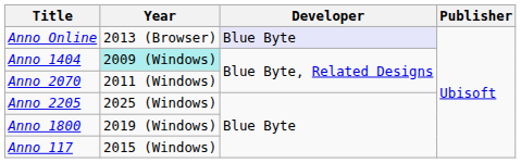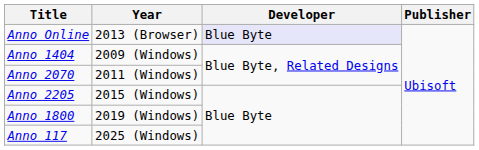 <table class="wikitable sortable">
 <tr>
 <th>Title</th>
 <th>Year</th>
 <th>Developer</th>
 <th>Publisher</th>
 </tr>
 <tr>
 <td><em><a href='#'>Anno Online</a></em></td>
 <td>2013 (Browser)</td>
 <td style="background: lavender;">Blue Byte</td>
 <td rowspan="6"><a href='#'>Ubisoft</a></td>
 </tr>
 <tr>
 <td><em><a href='#'>Anno 1404</a></em></td>
-<td style="background: paleturquoise;">2009 (Windows)</td>
+<td>2009 (Windows)</td>
 <td rowspan="2">Blue Byte, <a href='#'>Related Designs</a></td>
 </tr>
 <tr>
 <td><em><a href='#'>Anno 2070</a></em></td>
 <td>2011 (Windows)</td>
 </tr>
 <tr>
 <td><em><a href='#'>Anno 2205</a></em></td>
-<td>2025 (Windows)</td>
+<td>2015 (Windows)</td>
 <td rowspan="3">Blue Byte</td>
 </tr>
 <tr>
 <td><em><a href='#'>Anno 1800</a></em></td>
 <td>2019 (Windows)</td>
 </tr>
 <tr>
 <td><em><a href='#'>Anno 117</a></em></td>
-<td>2015 (Windows)</td>
+<td>2025 (Windows)</td>
 </tr>
 </table>
